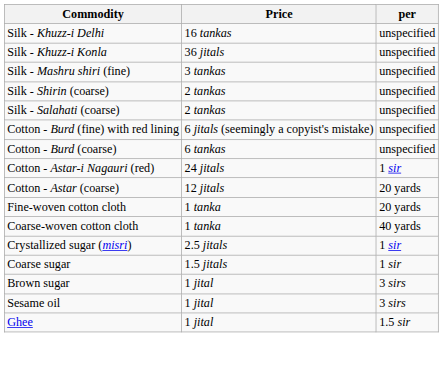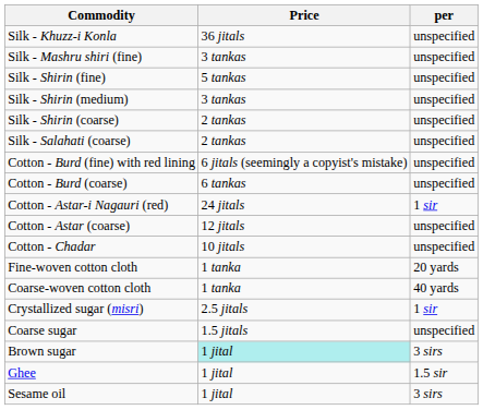 <table class="wikitable sortable collapsible">
 <tr>
 <th>Commodity</th>
 <th>Price</th>
 <th>per</th>
-</tr>
-<tr>
-<td>Silk - <em>Khuzz-i Delhi</em></td>
-<td>16 <em>tankas</em></td>
-<td>unspecified</td>
 </tr>
 <tr>
 <td>Silk - <em>Khuzz-i Konla</em></td>
 <td>36 <em>jitals</em></td>
 <td>unspecified</td>
 </tr>
 <tr>
 <td>Silk - <em>Mashru shiri</em> (fine)</td>
+<td>3 <em>tankas</em></td>
+<td>unspecified</td>
+</tr>
+<tr>
+<td>Silk - <em>Shirin</em> (fine)</td>
+<td>5 <em>tankas</em></td>
+<td>unspecified</td>
+</tr>
+<tr>
+<td>Silk - <em>Shirin</em> (medium)</td>
 <td>3 <em>tankas</em></td>
 <td>unspecified</td>
 </tr>
 <tr>
 <td>Silk - <em>Shirin</em> (coarse)</td>
 <td>2 <em>tankas</em></td>
 <td>unspecified</td>
 </tr>
 <tr>
 <td>Silk - <em>Salahati</em> (coarse)</td>
 <td>2 <em>tankas</em></td>
 <td>unspecified</td>
 </tr>
 <tr>
 <td>Cotton - <em>Burd</em> (fine) with red lining</td>
 <td>6 <em>jitals</em> (seemingly a copyist's mistake)</td>
 <td>unspecified</td>
 </tr>
 <tr>
 <td>Cotton - <em>Burd</em> (coarse)</td>
 <td>6 <em>tankas</em></td>
 <td>unspecified</td>
 </tr>
 <tr>
 <td>Cotton - <em>Astar-i Nagauri</em> (red)</td>
 <td>24 <em>jitals</em></td>
 <td>1 <em><a href='#'>sir</a></em></td>
 </tr>
 <tr>
 <td>Cotton - <em>Astar</em> (coarse)</td>
 <td>12 <em>jitals</em></td>
-<td>20 yards</td>
+<td>unspecified</td>
+</tr>
+<tr>
+<td>Cotton - <em>Chadar</em></td>
+<td>10 <em>jitals</em></td>
+<td>unspecified</td>
 </tr>
 <tr>
 <td>Fine-woven cotton cloth</td>
 <td>1 <em>tanka</em></td>
 <td>20 yards</td>
 </tr>
 <tr>
 <td>Coarse-woven cotton cloth</td>
 <td>1 <em>tanka</em></td>
 <td>40 yards</td>
 </tr>
 <tr>
 <td>Crystallized sugar (<em><a href='#'>misri</a></em>)</td>
 <td>2.5 <em>jitals</em></td>
 <td>1 <em><a href='#'>sir</a></em></td>
 </tr>
 <tr>
 <td>Coarse sugar</td>
 <td>1.5 <em>jitals</em></td>
-<td>1 <em>sir</em></td>
+<td>unspecified</td>
 </tr>
 <tr>
 <td>Brown sugar</td>
-<td>1 <em>jital</em></td>
-<td>3 <em>sirs</em></td>
-</tr>
-<tr>
-<td>Sesame oil</td>
-<td>1 <em>jital</em></td>
+<td style="background: paleturquoise;">1 <em>jital</em></td>
 <td>3 <em>sirs</em></td>
 </tr>
 <tr>
 <td><a href='#'>Ghee</a></td>
 <td>1 <em>jital</em></td>
 <td>1.5 <em>sir</em></td>
 </tr>
+<tr>
+<td>Sesame oil</td>
+<td>1 <em>jital</em></td>
+<td>3 <em>sirs</em></td>
+</tr>
 </table>
